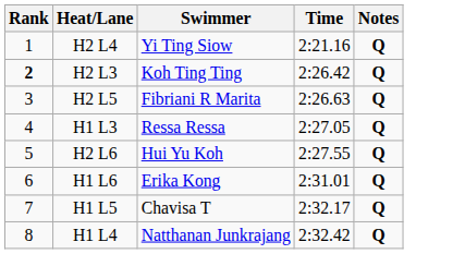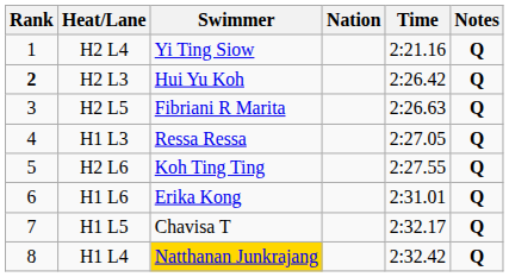 <table class="wikitable sortable" style="text-align:center">
 <tr>
 <th>Rank</th>
 <th>Heat/Lane</th>
 <th>Swimmer</th>
+<th>Nation</th>
 <th>Time</th>
 <th>Notes</th>
 </tr>
 <tr>
 <td>1</td>
 <td>H2 L4</td>
 <td align=left><a href='#'>Yi Ting Siow</a></td>
+<td align=left></td>
 <td>2:21.16</td>
 <td><strong>Q</strong></td>
 </tr>
 <tr>
 <td><strong>2</strong></td>
 <td>H2 L3</td>
-<td align=left><a href='#'>Koh Ting Ting</a></td>
+<td align=left><a href='#'>Hui Yu Koh</a></td>
+<td align=left></td>
 <td>2:26.42</td>
 <td><strong>Q</strong></td>
 </tr>
 <tr>
 <td>3</td>
 <td>H2 L5</td>
 <td align=left><a href='#'>Fibriani R Marita</a></td>
+<td align=left></td>
 <td>2:26.63</td>
 <td><strong>Q</strong></td>
 </tr>
 <tr>
 <td>4</td>
 <td>H1 L3</td>
 <td align=left><a href='#'>Ressa Ressa</a></td>
+<td align=left></td>
 <td>2:27.05</td>
 <td><strong>Q</strong></td>
 </tr>
 <tr>
 <td>5</td>
 <td>H2 L6</td>
-<td align=left><a href='#'>Hui Yu Koh</a></td>
+<td align=left><a href='#'>Koh Ting Ting</a></td>
+<td align=left></td>
 <td>2:27.55</td>
 <td><strong>Q</strong></td>
 </tr>
 <tr>
 <td>6</td>
 <td>H1 L6</td>
 <td align=left><a href='#'>Erika Kong</a></td>
+<td align=left></td>
 <td>2:31.01</td>
 <td><strong>Q</strong></td>
 </tr>
 <tr>
 <td>7</td>
 <td>H1 L5</td>
 <td align=left>Chavisa T</td>
+<td align=left></td>
 <td>2:32.17</td>
 <td><strong>Q</strong></td>
 </tr>
 <tr>
 <td>8</td>
 <td>H1 L4</td>
-<td align=left><a href='#'>Natthanan Junkrajang</a></td>
+<td align=left style="background: gold;"><a href='#'>Natthanan Junkrajang</a></td>
+<td align=left></td>
 <td>2:32.42</td>
 <td><strong>Q</strong></td>
 </tr>
 </table>
